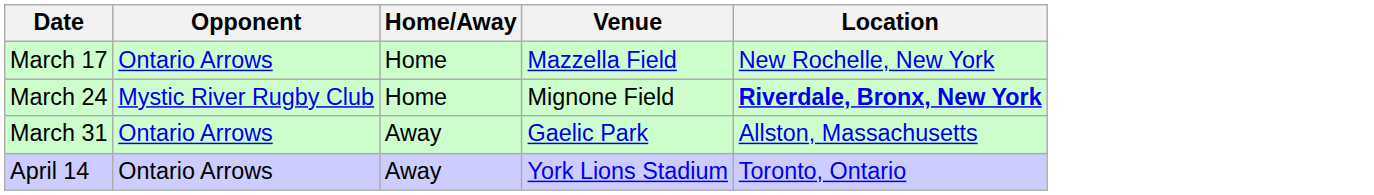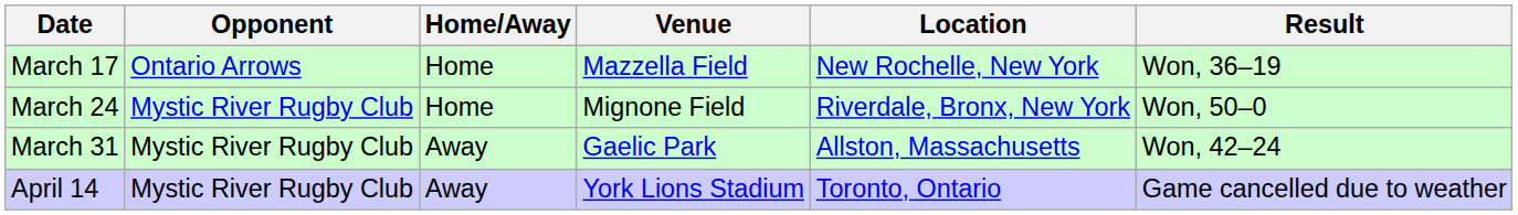 <table class="wikitable">
 <tr>
 <th>Date</th>
 <th>Opponent</th>
 <th>Home/Away</th>
 <th>Venue</th>
 <th>Location</th>
+<th>Result</th>
 </tr>
 <tr bgcolor="#CCFFCC">
 <td>March 17</td>
 <td><a href='#'>Ontario Arrows</a></td>
 <td>Home</td>
 <td><a href='#'>Mazzella Field</a></td>
 <td><a href='#'>New Rochelle, New York</a></td>
+<td>Won, 36–19</td>
 </tr>
 <tr bgcolor="#CCFFCC">
 <td>March 24</td>
 <td><a href='#'>Mystic River Rugby Club</a></td>
 <td>Home</td>
 <td>Mignone Field</td>
-<td><strong><a href='#'>Riverdale, Bronx, New York</a></strong></td>
+<td><a href='#'>Riverdale, Bronx, New York</a></td>
+<td>Won, 50–0</td>
 </tr>
 <tr bgcolor="#CCFFCC">
 <td>March 31</td>
-<td><a href='#'>Ontario Arrows</a></td>
+<td>Mystic River Rugby Club</td>
 <td>Away</td>
 <td><a href='#'>Gaelic Park</a></td>
 <td><a href='#'>Allston, Massachusetts</a></td>
+<td>Won, 42–24</td>
 </tr>
 <tr bgcolor="#CCCCFF">
 <td>April 14</td>
-<td>Ontario Arrows</td>
+<td>Mystic River Rugby Club</td>
 <td>Away</td>
 <td><a href='#'>York Lions Stadium</a></td>
 <td><a href='#'>Toronto, Ontario</a></td>
+<td>Game cancelled due to weather</td>
 </tr>
 </table>
